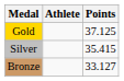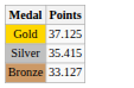 <table class="wikitable">
 <tr>
 <th>Medal</th>
-<th>Athlete</th>
 <th>Points</th>
 </tr>
 <tr>
 <td style="text-align:center;background-color:gold;">Gold</td>
-<td></td>
 <td>37.125</td>
 </tr>
 <tr>
 <td style="text-align:center;background-color:silver;">Silver</td>
-<td></td>
 <td>35.415</td>
 </tr>
 <tr>
 <td style="text-align:center;background-color:#CC9966;">Bronze</td>
-<td></td>
 <td>33.127</td>
 </tr>
 </table>
